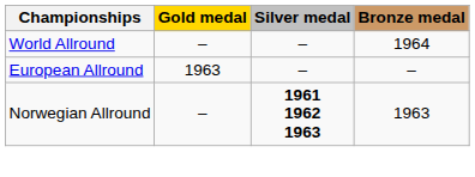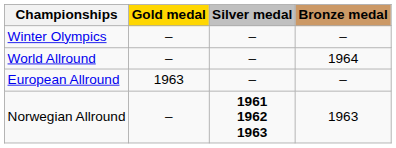 <table class="wikitable">
 <tr>
 <th>Championships</th>
 <td align=center bgcolor=gold><strong>Gold medal</strong></td>
 <td align=center bgcolor=silver><strong>Silver medal</strong></td>
 <td align=center bgcolor=cc9966><strong>Bronze medal</strong></td>
+</tr>
+<tr align="center">
+<td align="left"><a href='#'>Winter Olympics</a></td>
+<td>–</td>
+<td>–</td>
+<td>–</td>
 </tr>
 <tr align="center">
 <td align="left"><a href='#'>World Allround</a></td>
 <td>–</td>
 <td>–</td>
 <td>1964</td>
 </tr>
 <tr align="center">
 <td align="left"><a href='#'>European Allround</a></td>
 <td>1963</td>
 <td>–</td>
 <td>–</td>
 </tr>
 <tr align="center">
 <td align="left">Norwegian Allround</td>
 <td>–</td>
 <td><strong>1961 <br> 1962 <br> 1963</strong></td>
 <td>1963</td>
 </tr>
 </table>
